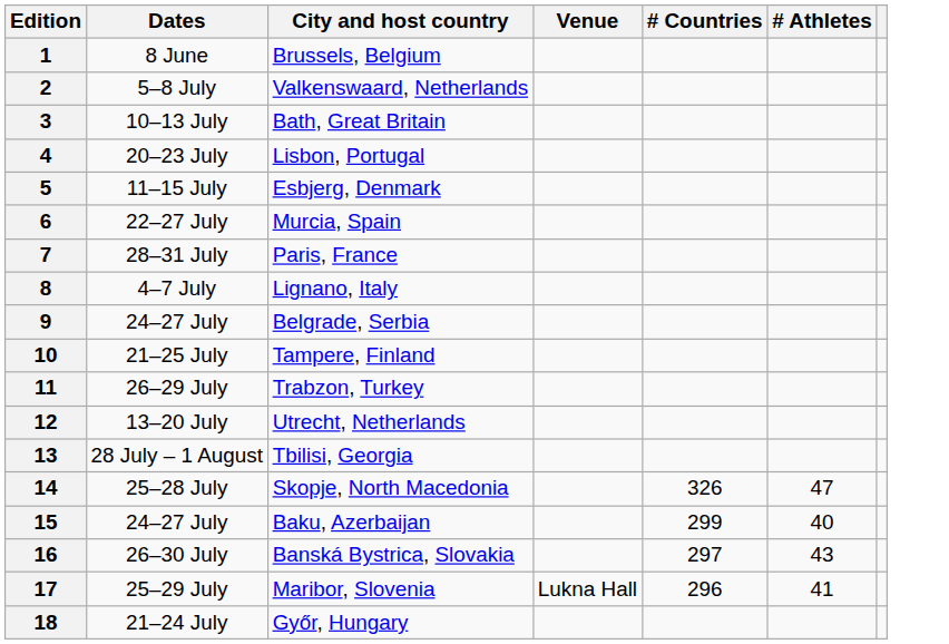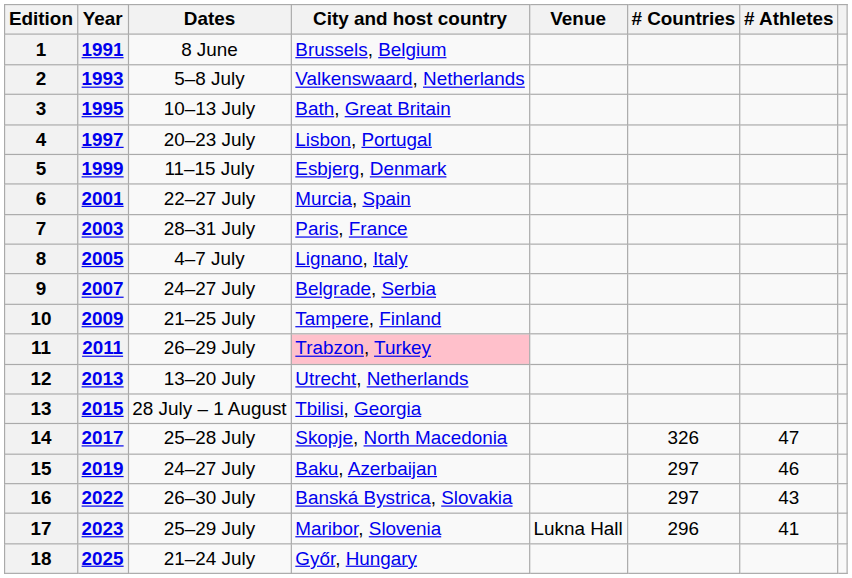 <table class=wikitable style="font-size:100%; text-align:center;">
 <tr>
 <th>Edition</th>
+<th>Year</th>
 <th>Dates</th>
 <th>City and host country</th>
 <th>Venue</th>
 <th># Countries</th>
 <th># Athletes</th>
 <th></th>
 </tr>
 <tr>
 <th>1</th>
+<th><a href='#'>1991</a></th>
 <td>8 June</td>
 <td align=left> <a href='#'>Brussels</a>, <a href='#'>Belgium</a></td>
 <td align=left></td>
 <td></td>
 <td></td>
 <td></td>
 </tr>
 <tr>
 <th>2</th>
+<th><a href='#'>1993</a></th>
 <td>5–8 July</td>
 <td align=left> <a href='#'>Valkenswaard</a>, <a href='#'>Netherlands</a></td>
 <td align=left></td>
 <td></td>
 <td></td>
 <td></td>
 </tr>
 <tr>
 <th>3</th>
+<th><a href='#'>1995</a></th>
 <td>10–13 July</td>
 <td align=left> <a href='#'>Bath</a>, <a href='#'>Great Britain</a></td>
 <td align=left></td>
 <td></td>
 <td></td>
 <td></td>
 </tr>
 <tr>
 <th>4</th>
+<th><a href='#'>1997</a></th>
 <td>20–23 July</td>
 <td align=left> <a href='#'>Lisbon</a>, <a href='#'>Portugal</a></td>
 <td align=left></td>
 <td></td>
 <td></td>
 <td></td>
 </tr>
 <tr>
 <th>5</th>
+<th><a href='#'>1999</a></th>
 <td>11–15 July</td>
 <td align=left> <a href='#'>Esbjerg</a>, <a href='#'>Denmark</a></td>
 <td align=left></td>
 <td></td>
 <td></td>
 <td></td>
 </tr>
 <tr>
 <th>6</th>
+<th><a href='#'>2001</a></th>
 <td>22–27 July</td>
 <td align=left> <a href='#'>Murcia</a>, <a href='#'>Spain</a></td>
 <td align=left></td>
 <td></td>
 <td></td>
 <td></td>
 </tr>
 <tr>
 <th>7</th>
+<th><a href='#'>2003</a></th>
 <td>28–31 July</td>
 <td align=left> <a href='#'>Paris</a>, <a href='#'>France</a></td>
 <td align=left></td>
 <td></td>
 <td></td>
 <td></td>
 </tr>
 <tr>
 <th>8</th>
+<th><a href='#'>2005</a></th>
 <td>4–7 July</td>
 <td align=left> <a href='#'>Lignano</a>, <a href='#'>Italy</a></td>
 <td align=left></td>
 <td></td>
 <td></td>
 <td></td>
 </tr>
 <tr>
 <th>9</th>
+<th><a href='#'>2007</a></th>
 <td>24–27 July</td>
 <td align=left> <a href='#'>Belgrade</a>, <a href='#'>Serbia</a></td>
 <td align=left></td>
 <td></td>
 <td></td>
 <td></td>
 </tr>
 <tr>
 <th>10</th>
+<th><a href='#'>2009</a></th>
 <td>21–25 July</td>
 <td align=left> <a href='#'>Tampere</a>, <a href='#'>Finland</a></td>
 <td align=left></td>
 <td></td>
 <td></td>
 <td></td>
 </tr>
 <tr>
 <th>11</th>
+<th><a href='#'>2011</a></th>
 <td>26–29 July</td>
-<td align=left> <a href='#'>Trabzon</a>, <a href='#'>Turkey</a></td>
+<td align=left style="background: pink;"> <a href='#'>Trabzon</a>, <a href='#'>Turkey</a></td>
 <td align=left></td>
 <td></td>
 <td></td>
 <td></td>
 </tr>
 <tr>
 <th>12</th>
+<th><a href='#'>2013</a></th>
 <td>13–20 July</td>
 <td align=left> <a href='#'>Utrecht</a>, <a href='#'>Netherlands</a></td>
 <td align=left></td>
 <td></td>
 <td></td>
 <td></td>
 </tr>
 <tr>
 <th>13</th>
+<th><a href='#'>2015</a></th>
 <td>28 July – 1 August</td>
 <td align=left> <a href='#'>Tbilisi</a>, <a href='#'>Georgia</a></td>
 <td align=left></td>
 <td></td>
 <td></td>
 <td></td>
 </tr>
 <tr>
 <th>14</th>
+<th><a href='#'>2017</a></th>
 <td>25–28 July</td>
 <td align=left> <a href='#'>Skopje</a>, <a href='#'>North Macedonia</a></td>
 <td align=left></td>
 <td>326</td>
 <td>47</td>
 <td></td>
 </tr>
 <tr>
 <th>15</th>
+<th><a href='#'>2019</a></th>
 <td>24–27 July</td>
 <td align=left> <a href='#'>Baku</a>, <a href='#'>Azerbaijan</a></td>
 <td align=left></td>
-<td>299</td>
-<td>40</td>
+<td>297</td>
+<td>46</td>
 <td></td>
 </tr>
 <tr>
 <th>16</th>
+<th><a href='#'>2022</a></th>
 <td>26–30 July</td>
 <td align=left> <a href='#'>Banská Bystrica</a>, <a href='#'>Slovakia</a></td>
 <td align=left></td>
 <td>297</td>
 <td>43</td>
 <td></td>
 </tr>
 <tr>
 <th>17</th>
+<th><a href='#'>2023</a></th>
 <td>25–29 July</td>
 <td align=left> <a href='#'>Maribor</a>, <a href='#'>Slovenia</a></td>
 <td align=left>Lukna Hall</td>
 <td>296</td>
 <td>41</td>
 <td></td>
 </tr>
 <tr>
 <th>18</th>
+<th><a href='#'>2025</a></th>
 <td>21–24 July</td>
 <td align=left> <a href='#'>Győr</a>, <a href='#'>Hungary</a></td>
 <td align=left></td>
 <td></td>
 <td></td>
 <td></td>
 </tr>
 </table>
